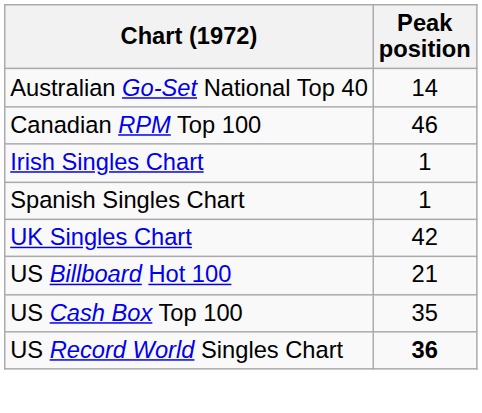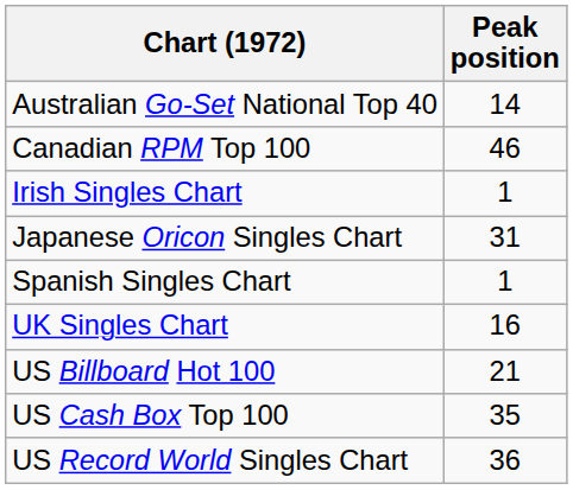 <table class="wikitable sortable plainrowheaders">
 <tr>
 <th scope="col">Chart (1972)</th>
 <th scope="col">Peak<br>position</th>
 </tr>
 <tr>
 <td scope="row">Australian <em><a href='#'>Go-Set</a></em> National Top 40</td>
 <td style="text-align:center;">14</td>
 </tr>
 <tr>
 <td scope="row">Canadian <em><a href='#'>RPM</a></em> Top 100</td>
 <td style="text-align:center;">46</td>
 </tr>
 <tr>
 <td scope="row"><a href='#'>Irish Singles Chart</a></td>
 <td style="text-align:center;">1</td>
 </tr>
 <tr>
+<td scope="row">Japanese <em><a href='#'>Oricon</a></em> Singles Chart</td>
+<td style="text-align:center;">31</td>
+</tr>
+<tr>
 <td scope="row">Spanish Singles Chart</td>
 <td style="text-align:center;">1</td>
 </tr>
 <tr>
 <td scope="row"><a href='#'>UK Singles Chart</a></td>
-<td style="text-align:center;">42</td>
+<td style="text-align:center;">16</td>
 </tr>
 <tr>
 <td scope="row">US <em><a href='#'>Billboard</a></em> <a href='#'>Hot 100</a></td>
 <td style="text-align:center;">21</td>
 </tr>
 <tr>
 <td scope="row">US <em><a href='#'>Cash Box</a></em> Top 100</td>
 <td style="text-align:center;">35</td>
 </tr>
 <tr>
 <td scope="row">US <em><a href='#'>Record World</a></em> Singles Chart</td>
-<td style="text-align:center;"><strong>36</strong></td>
+<td style="text-align:center;">36</td>
 </tr>
 </table>
